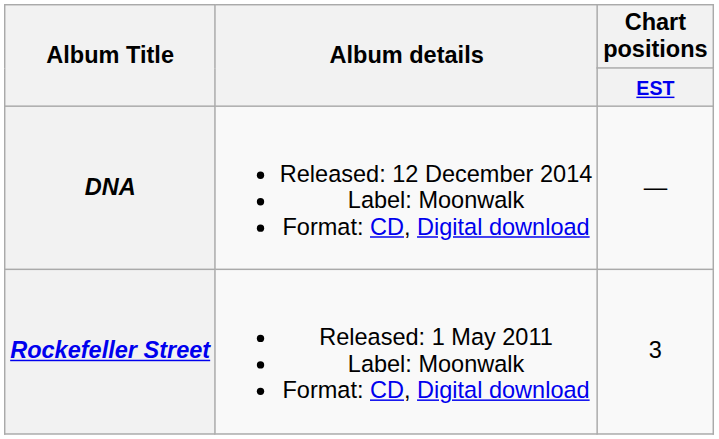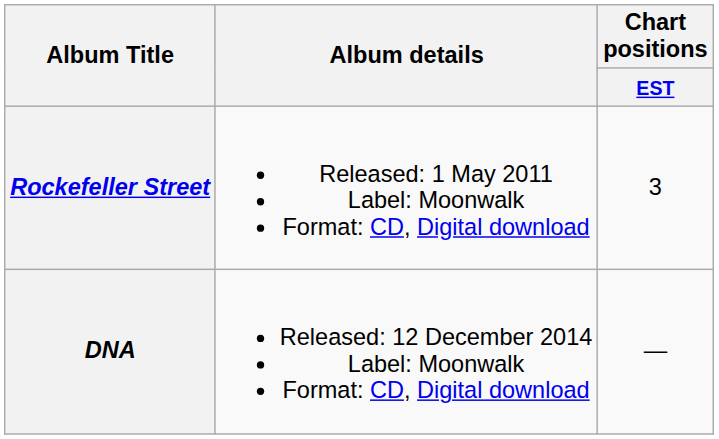 <table class="wikitable plainrowheaders" style="text-align:center;" border="1">
 <tr>
 <th scope="col" rowspan="2">Album Title</th>
 <th scope="col" rowspan="2">Album details</th>
 <th scope="col" colspan="1">Chart positions</th>
 </tr>
 <tr>
 <th scope="col" style="width:20px;"><small><a href='#'>EST</a></small></th>
 </tr>
 <tr>
+<th scope="row"><strong><em><a href='#'>Rockefeller Street</a></em></strong></th>
+<td><br><ul><li>Released: 1 May 2011</li><li>Label: Moonwalk</li><li>Format: <a href='#'>CD</a>, <a href='#'>Digital download</a></li></ul></td>
+<td style="text-align:center;">3</td>
+</tr>
+<tr>
 <th scope="row"><strong><em>DNA</em></strong></th>
 <td><br><ul><li>Released: 12 December 2014</li><li>Label: Moonwalk</li><li>Format: <a href='#'>CD</a>, <a href='#'>Digital download</a></li></ul></td>
 <td>—</td>
 </tr>
-<tr>
-<th scope="row"><strong><em><a href='#'>Rockefeller Street</a></em></strong></th>
-<td><br><ul><li>Released: 1 May 2011</li><li>Label: Moonwalk</li><li>Format: <a href='#'>CD</a>, <a href='#'>Digital download</a></li></ul></td>
-<td style="text-align:center;">3</td>
-</tr>
 </table>
